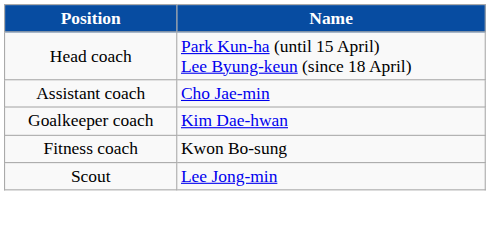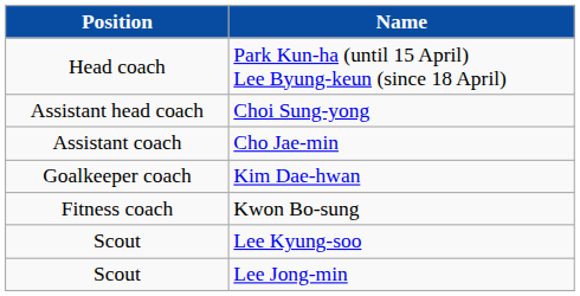 <table class="wikitable" style="text-align:center;width:50%;">
 <tr>
 <th style=background:#074CA1;color:#FFFFFF>Position</th>
 <th style=background:#074CA1;color:#FFFFFF>Name</th>
 </tr>
 <tr>
 <td>Head coach</td>
 <td align=left> <a href='#'>Park Kun-ha</a> (until 15 April)<br> <a href='#'>Lee Byung-keun</a> (since 18 April)</td>
+</tr>
+<tr>
+<td>Assistant head coach</td>
+<td align=left> <a href='#'>Choi Sung-yong</a></td>
 </tr>
 <tr>
 <td>Assistant coach</td>
 <td align=left> <a href='#'>Cho Jae-min</a></td>
 </tr>
 <tr>
 <td>Goalkeeper coach</td>
 <td align=left> <a href='#'>Kim Dae-hwan</a></td>
 </tr>
 <tr>
 <td>Fitness coach</td>
 <td align=left> Kwon Bo-sung</td>
 </tr>
 <tr>
 <td>Scout</td>
+<td align=left> <a href='#'>Lee Kyung-soo</a></td>
+</tr>
+<tr>
+<td>Scout</td>
 <td align=left> <a href='#'>Lee Jong-min</a></td>
 </tr>
 </table>
